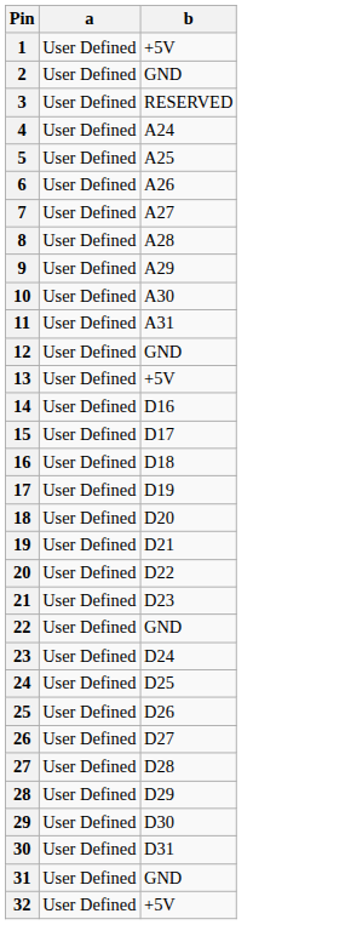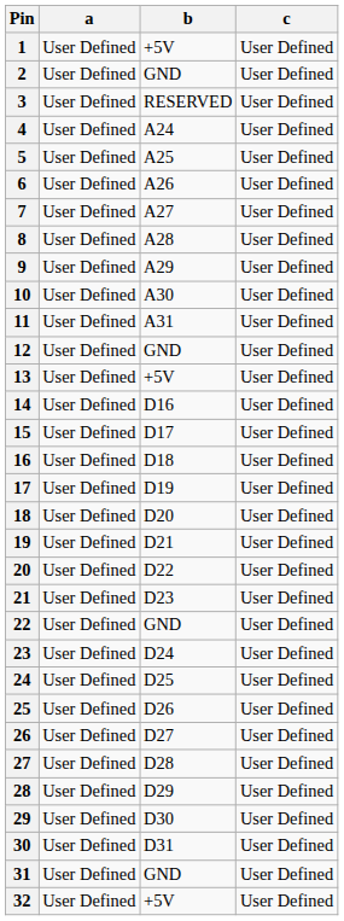 <table class="wikitable">
 <tr>
 <th>Pin</th>
 <th>a</th>
 <th>b</th>
+<th>c</th>
 </tr>
 <tr>
 <th>1</th>
 <td>User Defined</td>
 <td>+5V</td>
+<td>User Defined</td>
 </tr>
 <tr>
 <th>2</th>
 <td>User Defined</td>
 <td>GND</td>
+<td>User Defined</td>
 </tr>
 <tr>
 <th>3</th>
 <td>User Defined</td>
 <td>RESERVED</td>
+<td>User Defined</td>
 </tr>
 <tr>
 <th>4</th>
 <td>User Defined</td>
 <td>A24</td>
+<td>User Defined</td>
 </tr>
 <tr>
 <th>5</th>
 <td>User Defined</td>
 <td>A25</td>
+<td>User Defined</td>
 </tr>
 <tr>
 <th>6</th>
 <td>User Defined</td>
 <td>A26</td>
+<td>User Defined</td>
 </tr>
 <tr>
 <th>7</th>
 <td>User Defined</td>
 <td>A27</td>
+<td>User Defined</td>
 </tr>
 <tr>
 <th>8</th>
 <td>User Defined</td>
 <td>A28</td>
+<td>User Defined</td>
 </tr>
 <tr>
 <th>9</th>
 <td>User Defined</td>
 <td>A29</td>
+<td>User Defined</td>
 </tr>
 <tr>
 <th>10</th>
 <td>User Defined</td>
 <td>A30</td>
+<td>User Defined</td>
 </tr>
 <tr>
 <th>11</th>
 <td>User Defined</td>
 <td>A31</td>
+<td>User Defined</td>
 </tr>
 <tr>
 <th>12</th>
 <td>User Defined</td>
 <td>GND</td>
+<td>User Defined</td>
 </tr>
 <tr>
 <th>13</th>
 <td>User Defined</td>
 <td>+5V</td>
+<td>User Defined</td>
 </tr>
 <tr>
 <th>14</th>
 <td>User Defined</td>
 <td>D16</td>
+<td>User Defined</td>
 </tr>
 <tr>
 <th>15</th>
 <td>User Defined</td>
 <td>D17</td>
+<td>User Defined</td>
 </tr>
 <tr>
 <th>16</th>
 <td>User Defined</td>
 <td>D18</td>
+<td>User Defined</td>
 </tr>
 <tr>
 <th>17</th>
 <td>User Defined</td>
 <td>D19</td>
+<td>User Defined</td>
 </tr>
 <tr>
 <th>18</th>
 <td>User Defined</td>
 <td>D20</td>
+<td>User Defined</td>
 </tr>
 <tr>
 <th>19</th>
 <td>User Defined</td>
 <td>D21</td>
+<td>User Defined</td>
 </tr>
 <tr>
 <th>20</th>
 <td>User Defined</td>
 <td>D22</td>
+<td>User Defined</td>
 </tr>
 <tr>
 <th>21</th>
 <td>User Defined</td>
 <td>D23</td>
+<td>User Defined</td>
 </tr>
 <tr>
 <th>22</th>
 <td>User Defined</td>
 <td>GND</td>
+<td>User Defined</td>
 </tr>
 <tr>
 <th>23</th>
 <td>User Defined</td>
 <td>D24</td>
+<td>User Defined</td>
 </tr>
 <tr>
 <th>24</th>
 <td>User Defined</td>
 <td>D25</td>
+<td>User Defined</td>
 </tr>
 <tr>
 <th>25</th>
 <td>User Defined</td>
 <td>D26</td>
+<td>User Defined</td>
 </tr>
 <tr>
 <th>26</th>
 <td>User Defined</td>
 <td>D27</td>
+<td>User Defined</td>
 </tr>
 <tr>
 <th>27</th>
 <td>User Defined</td>
 <td>D28</td>
+<td>User Defined</td>
 </tr>
 <tr>
 <th>28</th>
 <td>User Defined</td>
 <td>D29</td>
+<td>User Defined</td>
 </tr>
 <tr>
 <th>29</th>
 <td>User Defined</td>
 <td>D30</td>
+<td>User Defined</td>
 </tr>
 <tr>
 <th>30</th>
 <td>User Defined</td>
 <td>D31</td>
+<td>User Defined</td>
 </tr>
 <tr>
 <th>31</th>
 <td>User Defined</td>
 <td>GND</td>
+<td>User Defined</td>
 </tr>
 <tr>
 <th>32</th>
 <td>User Defined</td>
 <td>+5V</td>
+<td>User Defined</td>
 </tr>
 </table>
